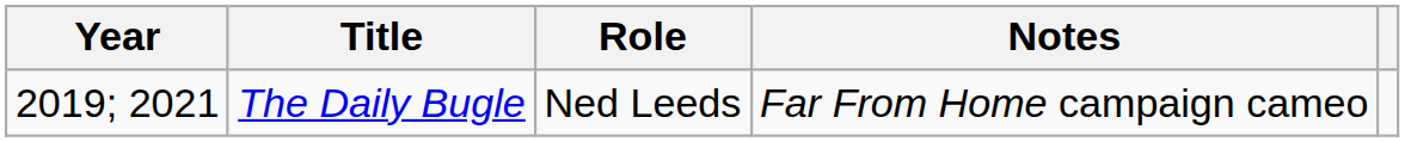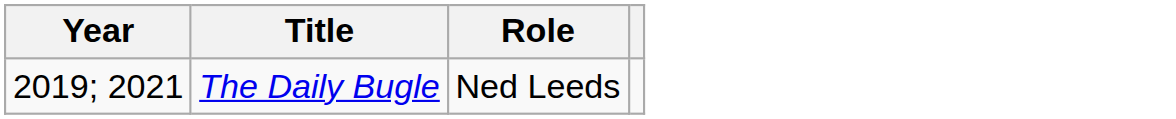 <table class="wikitable sortable plainrowheaders">
 <tr>
 <th scope="col">Year</th>
 <th scope="col">Title</th>
 <th scope="col">Role</th>
-<th scope="col" class="unsortable">Notes</th>
 <th scope="col" class="unsortable"></th>
 </tr>
 <tr>
 <td>2019; 2021</td>
 <td><em><a href='#'>The Daily Bugle</a></em></td>
 <td>Ned Leeds</td>
-<td><em>Far From Home</em> campaign cameo</td>
 <td style="text-align:center;"></td>
 </tr>
 </table>
